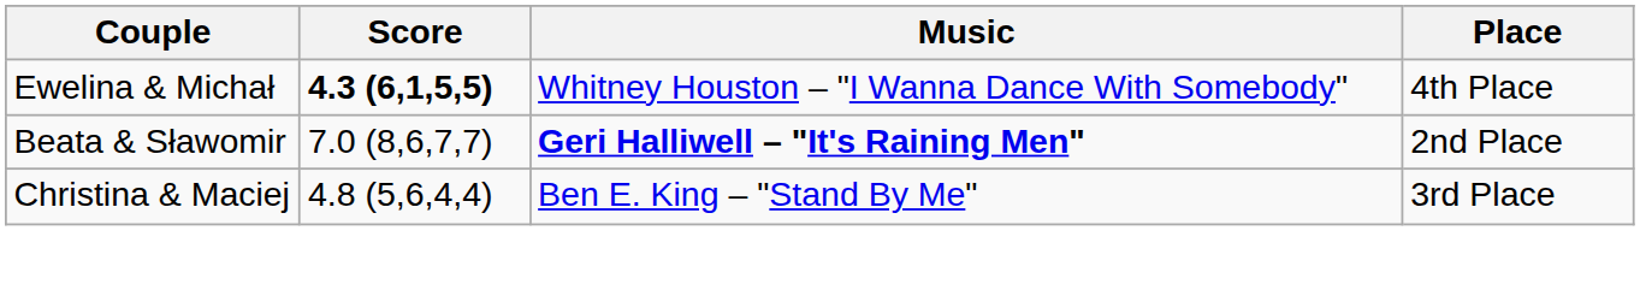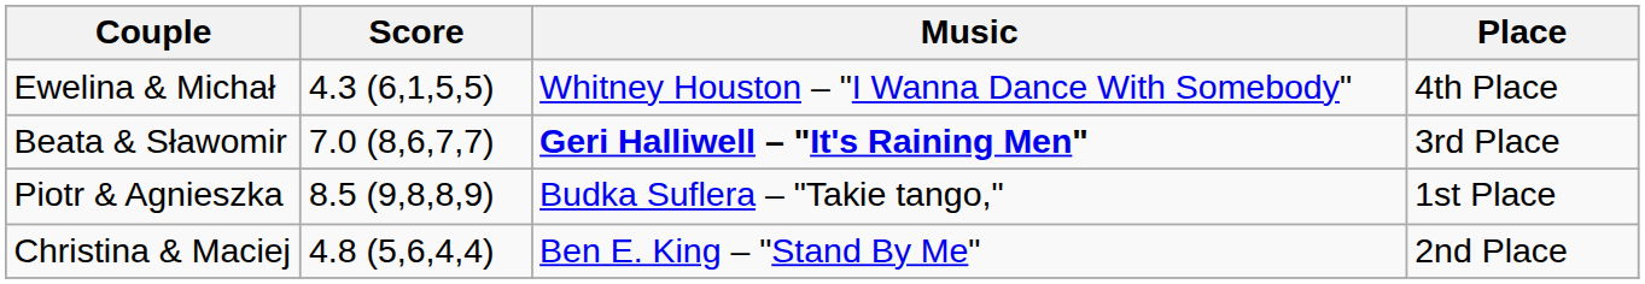 <table class="wikitable">
 <tr>
 <th style="width:130px;">Couple</th>
 <th style="width:100px;">Score</th>
 <th style="width:400px;">Music</th>
 <th style="width:100px;">Place</th>
 </tr>
 <tr>
 <td rowspan="1">Ewelina & Michał</td>
-<td><strong>4.3 (6,1,5,5)</strong></td>
+<td>4.3 (6,1,5,5)</td>
 <td><a href='#'>Whitney Houston</a> – "<a href='#'>I Wanna Dance With Somebody</a>"</td>
 <td rowspan="1">4th Place</td>
 </tr>
 <tr>
 <td rowspan="1">Beata & Sławomir</td>
 <td>7.0 (8,6,7,7)</td>
 <td><strong><a href='#'>Geri Halliwell</a> – "<a href='#'>It's Raining Men</a>"</strong></td>
-<td rowspan="1">2nd Place</td>
+<td rowspan="1">3rd Place</td>
+</tr>
+<tr>
+<td rowspan="1">Piotr & Agnieszka</td>
+<td>8.5 (9,8,8,9)</td>
+<td><a href='#'>Budka Suflera</a> – "Takie tango,"</td>
+<td rowspan="1">1st Place</td>
 </tr>
 <tr>
 <td rowspan="1">Christina & Maciej</td>
 <td>4.8 (5,6,4,4)</td>
 <td><a href='#'>Ben E. King</a> – "<a href='#'>Stand By Me</a>"</td>
-<td rowspan="1">3rd Place</td>
+<td rowspan="1">2nd Place</td>
 </tr>
 </table>
